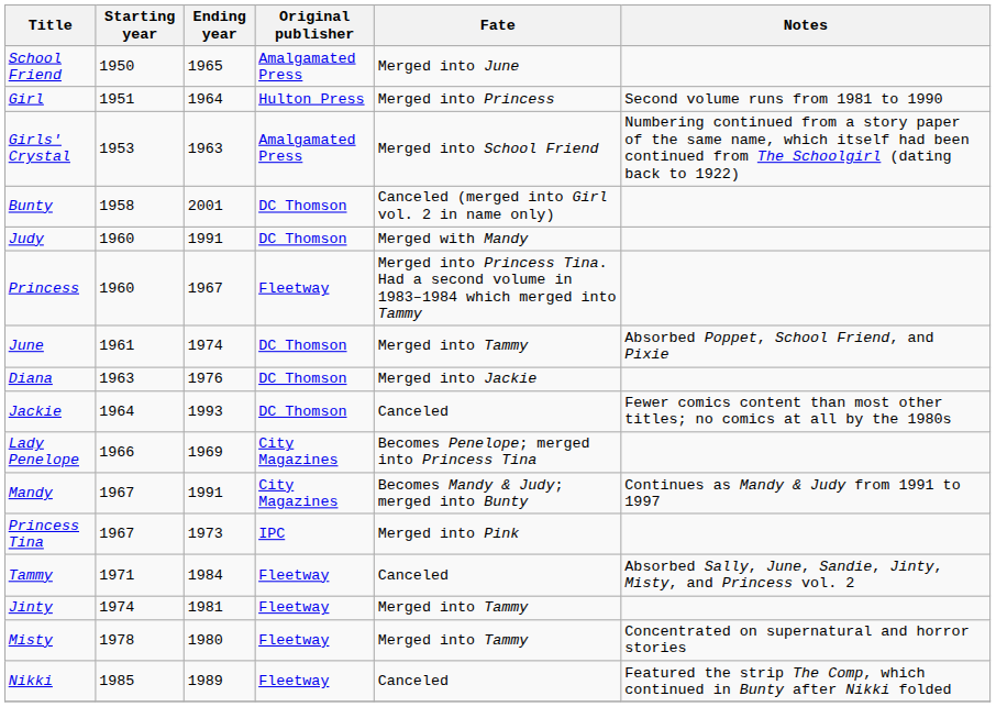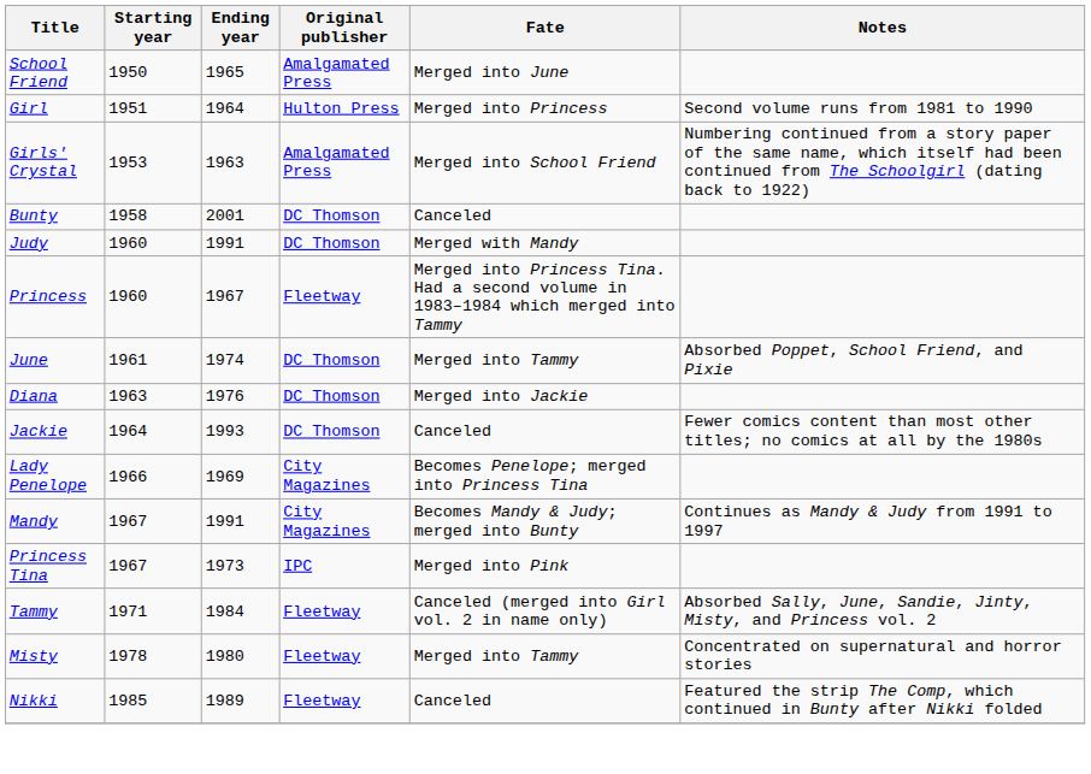 <table class="wikitable sortable">
 <tr>
 <th>Title</th>
 <th>Starting year</th>
 <th>Ending year</th>
 <th>Original publisher</th>
 <th>Fate</th>
 <th>Notes</th>
 </tr>
 <tr>
 <td><em><a href='#'>School Friend</a></em></td>
 <td>1950</td>
 <td>1965</td>
 <td><a href='#'>Amalgamated Press</a></td>
 <td>Merged into <em>June</em></td>
 <td></td>
 </tr>
 <tr>
 <td><em><a href='#'>Girl</a></em></td>
 <td>1951</td>
 <td>1964</td>
 <td><a href='#'>Hulton Press</a></td>
 <td>Merged into <em>Princess</em></td>
 <td>Second volume runs from 1981 to 1990</td>
 </tr>
 <tr>
 <td><em><a href='#'>Girls' Crystal</a></em></td>
 <td>1953</td>
 <td>1963</td>
 <td><a href='#'>Amalgamated Press</a></td>
 <td>Merged into <em>School Friend</em></td>
 <td>Numbering continued from a story paper of the same name, which itself had been continued from <em><a href='#'>The Schoolgirl</a></em> (dating back to 1922)<br></td>
 </tr>
 <tr>
 <td><em><a href='#'>Bunty</a></em></td>
 <td>1958</td>
 <td>2001</td>
 <td><a href='#'>DC Thomson</a></td>
-<td>Canceled (merged into <em>Girl</em> vol. 2 in name only)</td>
+<td>Canceled</td>
 <td></td>
 </tr>
 <tr>
 <td><em><a href='#'>Judy</a></em></td>
 <td>1960</td>
 <td>1991</td>
 <td><a href='#'>DC Thomson</a></td>
 <td>Merged with <em>Mandy</em></td>
 <td></td>
 </tr>
 <tr>
 <td><em><a href='#'>Princess</a></em></td>
 <td>1960</td>
 <td>1967</td>
 <td><a href='#'>Fleetway</a></td>
 <td>Merged into <em>Princess Tina</em>. Had a second volume in 1983–1984 which merged into <em>Tammy</em></td>
 <td></td>
 </tr>
 <tr>
 <td><em><a href='#'>June</a></em></td>
 <td>1961</td>
 <td>1974</td>
 <td><a href='#'>DC Thomson</a></td>
 <td>Merged into <em>Tammy</em></td>
 <td>Absorbed <em>Poppet</em>, <em>School Friend</em>, and <em>Pixie</em></td>
 </tr>
 <tr>
 <td><em><a href='#'>Diana</a></em></td>
 <td>1963</td>
 <td>1976</td>
 <td><a href='#'>DC Thomson</a></td>
 <td>Merged into <em>Jackie</em></td>
 </tr>
 <tr>
 <td><em><a href='#'>Jackie</a></em></td>
 <td>1964</td>
 <td>1993</td>
 <td><a href='#'>DC Thomson</a></td>
 <td>Canceled</td>
 <td>Fewer comics content than most other titles; no comics at all by the 1980s<br></td>
 </tr>
 <tr>
 <td><em><a href='#'>Lady Penelope</a></em></td>
 <td>1966</td>
 <td>1969</td>
 <td><a href='#'>City Magazines</a></td>
 <td>Becomes <em>Penelope</em>; merged into <em>Princess Tina</em></td>
 <td></td>
 </tr>
 <tr>
 <td><em><a href='#'>Mandy</a></em></td>
 <td>1967</td>
 <td>1991</td>
 <td><a href='#'>City Magazines</a></td>
 <td>Becomes <em>Mandy & Judy</em>; merged into <em>Bunty</em></td>
 <td>Continues as <em>Mandy & Judy</em> from 1991 to 1997</td>
 </tr>
 <tr>
 <td><em><a href='#'>Princess Tina</a></em></td>
 <td>1967</td>
 <td>1973</td>
 <td><a href='#'>IPC</a></td>
 <td>Merged into <em>Pink</em></td>
 <td><br></td>
 </tr>
 <tr>
 <td><em><a href='#'>Tammy</a></em></td>
 <td>1971</td>
 <td>1984</td>
 <td><a href='#'>Fleetway</a></td>
-<td>Canceled</td>
+<td>Canceled (merged into <em>Girl</em> vol. 2 in name only)</td>
 <td>Absorbed <em>Sally</em>, <em>June</em>, <em>Sandie</em>, <em>Jinty</em>, <em>Misty</em>, and <em>Princess</em> vol. 2</td>
-</tr>
-<tr>
-<td><em><a href='#'>Jinty</a></em></td>
-<td>1974</td>
-<td>1981</td>
-<td><a href='#'>Fleetway</a></td>
-<td>Merged into <em>Tammy</em></td>
-<td><br></td>
 </tr>
 <tr>
 <td><em><a href='#'>Misty</a></em></td>
 <td>1978</td>
 <td>1980</td>
 <td><a href='#'>Fleetway</a></td>
 <td>Merged into <em>Tammy</em></td>
 <td>Concentrated on supernatural and horror stories</td>
 </tr>
 <tr>
 <td><em><a href='#'>Nikki</a></em></td>
 <td>1985</td>
 <td>1989</td>
 <td><a href='#'>Fleetway</a></td>
 <td>Canceled</td>
 <td>Featured the strip <em>The Comp</em>, which continued in <em>Bunty</em> after <em>Nikki</em> folded</td>
 </tr>
 <tr>
 </tr>
 </table>
